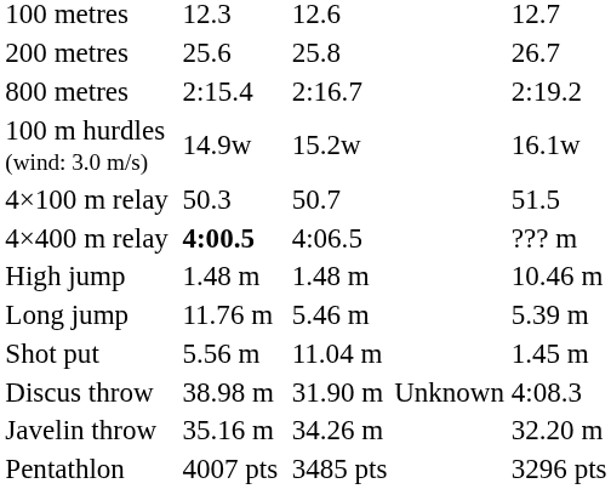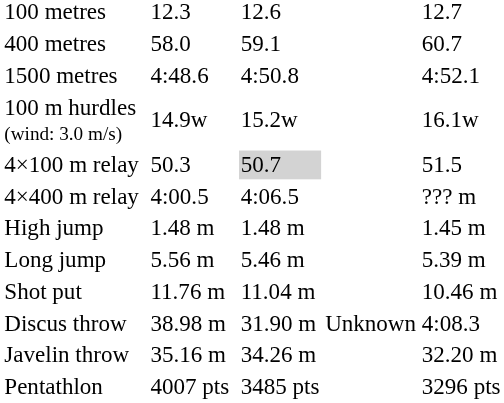 <table>
 <tr>
 <td>100 metres</td>
 <td></td>
 <td>12.3</td>
 <td></td>
 <td>12.6</td>
 <td></td>
 <td>12.7</td>
 </tr>
 <tr>
-<td>200 metres</td>
+<td>400 metres</td>
 <td></td>
-<td>25.6</td>
+<td>58.0</td>
 <td></td>
-<td>25.8</td>
+<td>59.1</td>
 <td></td>
-<td>26.7</td>
+<td>60.7</td>
 </tr>
 <tr>
-<td>800 metres</td>
+<td>1500 metres</td>
 <td></td>
-<td>2:15.4</td>
+<td>4:48.6</td>
 <td></td>
-<td>2:16.7</td>
+<td>4:50.8</td>
 <td></td>
-<td>2:19.2</td>
+<td>4:52.1</td>
 </tr>
 <tr>
 <td>100 m hurdles<br><small>(wind: 3.0 m/s)</small></td>
 <td></td>
 <td>14.9w</td>
 <td></td>
 <td>15.2w</td>
 <td></td>
 <td>16.1w</td>
 </tr>
 <tr>
 <td>4×100 m relay</td>
 <td></td>
 <td>50.3</td>
 <td></td>
-<td>50.7</td>
+<td style="background: lightgrey;">50.7</td>
 <td></td>
 <td>51.5</td>
 </tr>
 <tr>
 <td>4×400 m relay</td>
 <td></td>
-<td><strong>4:00.5</strong></td>
+<td>4:00.5</td>
 <td></td>
 <td>4:06.5</td>
 <td></td>
 <td>??? m</td>
 </tr>
 <tr>
 <td>High jump</td>
 <td></td>
 <td>1.48 m</td>
 <td></td>
 <td>1.48 m</td>
 <td></td>
-<td>10.46 m</td>
+<td>1.45 m</td>
 </tr>
 <tr>
 <td>Long jump</td>
 <td></td>
-<td>11.76 m</td>
+<td>5.56 m</td>
 <td></td>
 <td>5.46 m</td>
 <td></td>
 <td>5.39 m</td>
 </tr>
 <tr>
 <td>Shot put</td>
 <td></td>
-<td>5.56 m</td>
+<td>11.76 m</td>
 <td></td>
 <td>11.04 m</td>
 <td></td>
-<td>1.45 m</td>
+<td>10.46 m</td>
 </tr>
 <tr>
 <td>Discus throw</td>
 <td></td>
 <td>38.98 m</td>
 <td></td>
 <td>31.90 m</td>
 <td>Unknown</td>
 <td>4:08.3</td>
 </tr>
 <tr>
 <td>Javelin throw</td>
 <td></td>
 <td>35.16 m</td>
 <td></td>
 <td>34.26 m</td>
 <td></td>
 <td>32.20 m</td>
 </tr>
 <tr>
 <td>Pentathlon</td>
 <td></td>
 <td>4007 pts</td>
 <td></td>
 <td>3485 pts</td>
 <td></td>
 <td>3296 pts</td>
 </tr>
 </table>
